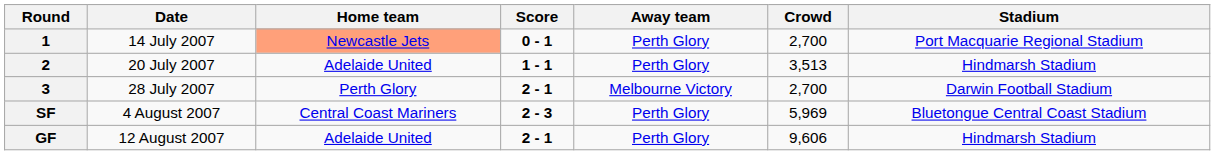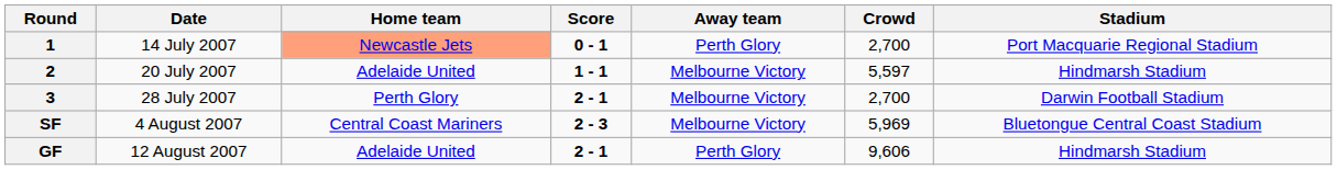 <table class="wikitable" style="font-size:90%;width:90%; text-align:center;">
 <tr>
 <th>Round</th>
 <th>Date</th>
 <th>Home team</th>
 <th>Score</th>
 <th>Away team</th>
 <th>Crowd</th>
 <th>Stadium</th>
 </tr>
 <tr>
 <th>1</th>
 <td>14 July 2007</td>
 <td style="background: lightsalmon;"><a href='#'>Newcastle Jets</a></td>
 <td><strong>0 - 1</strong></td>
 <td><a href='#'>Perth Glory</a></td>
 <td>2,700</td>
 <td><a href='#'>Port Macquarie Regional Stadium</a></td>
 </tr>
 <tr>
 <th>2</th>
 <td>20 July 2007</td>
 <td><a href='#'>Adelaide United</a></td>
 <td><strong>1 - 1</strong></td>
-<td><a href='#'>Perth Glory</a></td>
-<td>3,513</td>
+<td><a href='#'>Melbourne Victory</a></td>
+<td>5,597</td>
 <td><a href='#'>Hindmarsh Stadium</a></td>
 </tr>
 <tr>
 <th>3</th>
 <td>28 July 2007</td>
 <td><a href='#'>Perth Glory</a></td>
 <td><strong>2 - 1</strong></td>
 <td><a href='#'>Melbourne Victory</a></td>
 <td>2,700</td>
 <td><a href='#'>Darwin Football Stadium</a></td>
 </tr>
 <tr>
 <th>SF</th>
 <td>4 August 2007</td>
 <td><a href='#'>Central Coast Mariners</a></td>
 <td><strong>2 - 3</strong></td>
-<td><a href='#'>Perth Glory</a></td>
+<td><a href='#'>Melbourne Victory</a></td>
 <td>5,969</td>
 <td><a href='#'>Bluetongue Central Coast Stadium</a></td>
 </tr>
 <tr>
 <th>GF</th>
 <td>12 August 2007</td>
 <td><a href='#'>Adelaide United</a></td>
 <td><strong>2 - 1</strong></td>
 <td><a href='#'>Perth Glory</a></td>
 <td>9,606</td>
 <td><a href='#'>Hindmarsh Stadium</a></td>
 </tr>
 </table>
